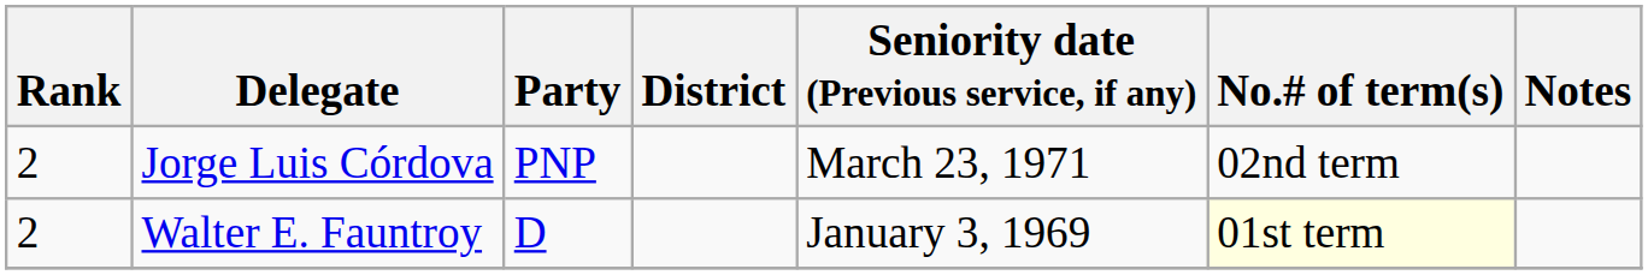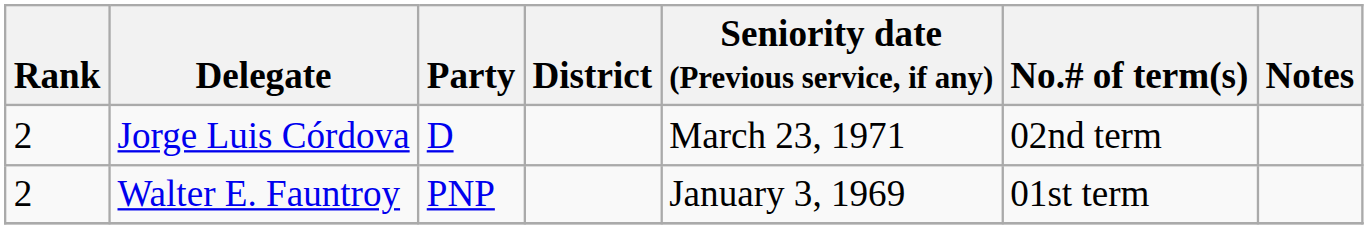 <table class="wikitable sortable">
 <tr valign=bottom>
 <th>Rank</th>
 <th>Delegate</th>
 <th>Party</th>
 <th>District</th>
 <th>Seniority date<br><small>(Previous service, if any)</small><br></th>
 <th>No.# of term(s)</th>
 <th>Notes</th>
 </tr>
 <tr>
 <td>2</td>
 <td><a href='#'>Jorge Luis Córdova</a></td>
-<td><a href='#'>PNP</a></td>
+<td><a href='#'>D</a></td>
 <td></td>
 <td>March 23, 1971</td>
 <td>02nd term</td>
 <td></td>
 </tr>
 <tr>
 <td>2</td>
 <td><a href='#'>Walter E. Fauntroy</a></td>
-<td><a href='#'>D</a></td>
+<td><a href='#'>PNP</a></td>
 <td></td>
 <td>January 3, 1969</td>
-<td style="background: lightyellow;">01st term</td>
+<td>01st term</td>
 <td></td>
 </tr>
 <tr>
 </tr>
 </table>
